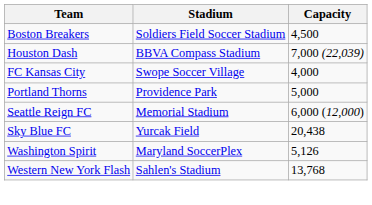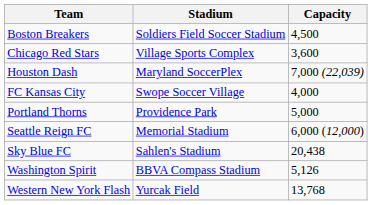 <table class="sortable wikitable">
 <tr>
 <th>Team</th>
 <th>Stadium</th>
 <th data-sort-type="number">Capacity</th>
 </tr>
 <tr>
 <td><a href='#'>Boston Breakers</a></td>
 <td><a href='#'>Soldiers Field Soccer Stadium</a></td>
 <td>4,500</td>
 </tr>
 <tr>
+<td><a href='#'>Chicago Red Stars</a></td>
+<td><a href='#'>Village Sports Complex</a></td>
+<td>3,600</td>
+</tr>
+<tr>
 <td><a href='#'>Houston Dash</a></td>
-<td><a href='#'>BBVA Compass Stadium</a></td>
+<td><a href='#'>Maryland SoccerPlex</a></td>
 <td>7,000 <em>(22,039)</em></td>
 </tr>
 <tr>
 <td><a href='#'>FC Kansas City</a></td>
 <td><a href='#'>Swope Soccer Village</a></td>
 <td>4,000</td>
 </tr>
 <tr>
 <td><a href='#'>Portland Thorns</a></td>
 <td><a href='#'>Providence Park</a></td>
 <td>5,000</td>
 </tr>
 <tr>
 <td><a href='#'>Seattle Reign FC</a></td>
 <td><a href='#'>Memorial Stadium</a></td>
 <td>6,000 (<em>12,000</em>)</td>
 </tr>
 <tr>
 <td><a href='#'>Sky Blue FC</a></td>
-<td><a href='#'>Yurcak Field</a></td>
+<td><a href='#'>Sahlen's Stadium</a></td>
 <td>20,438</td>
 </tr>
 <tr>
 <td><a href='#'>Washington Spirit</a></td>
-<td><a href='#'>Maryland SoccerPlex</a></td>
+<td><a href='#'>BBVA Compass Stadium</a></td>
 <td>5,126</td>
 </tr>
 <tr>
 <td><a href='#'>Western New York Flash</a></td>
-<td><a href='#'>Sahlen's Stadium</a></td>
+<td><a href='#'>Yurcak Field</a></td>
 <td>13,768</td>
 </tr>
 </table>
